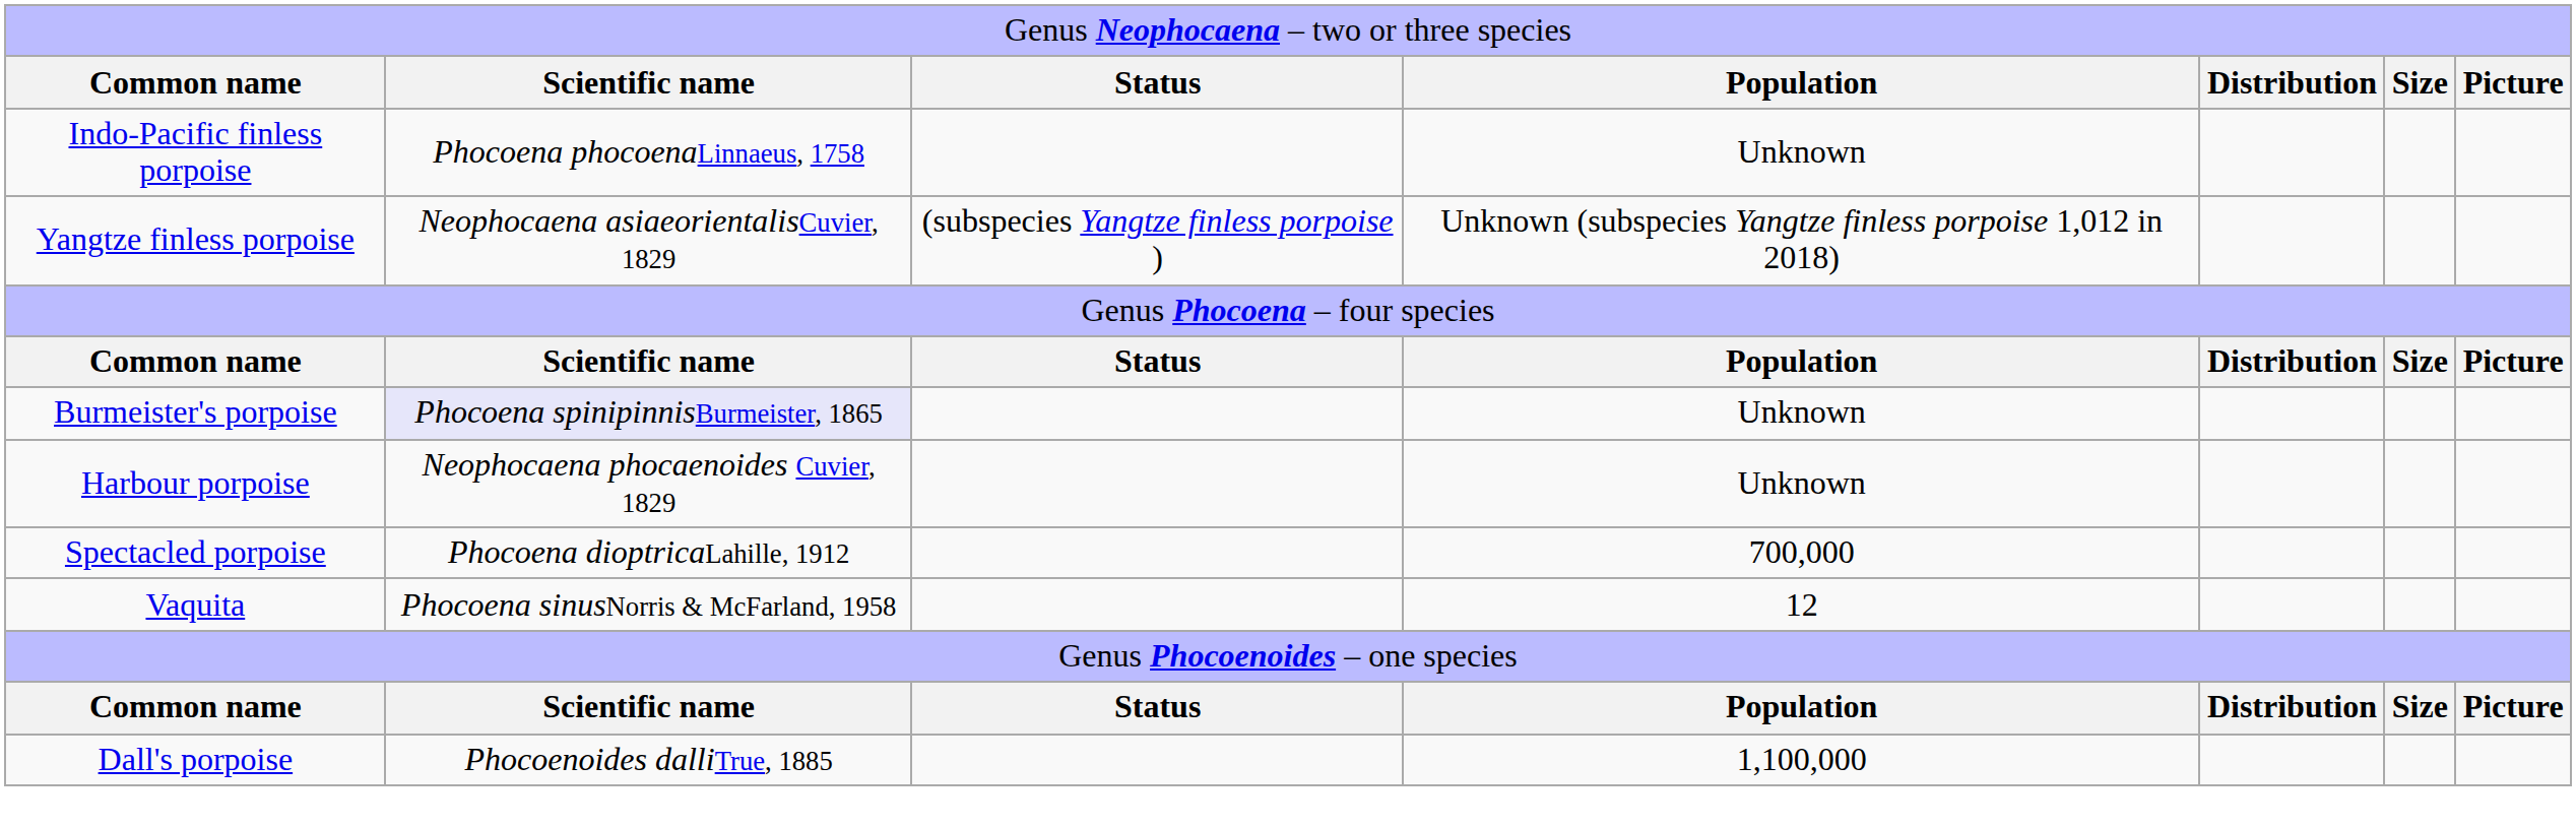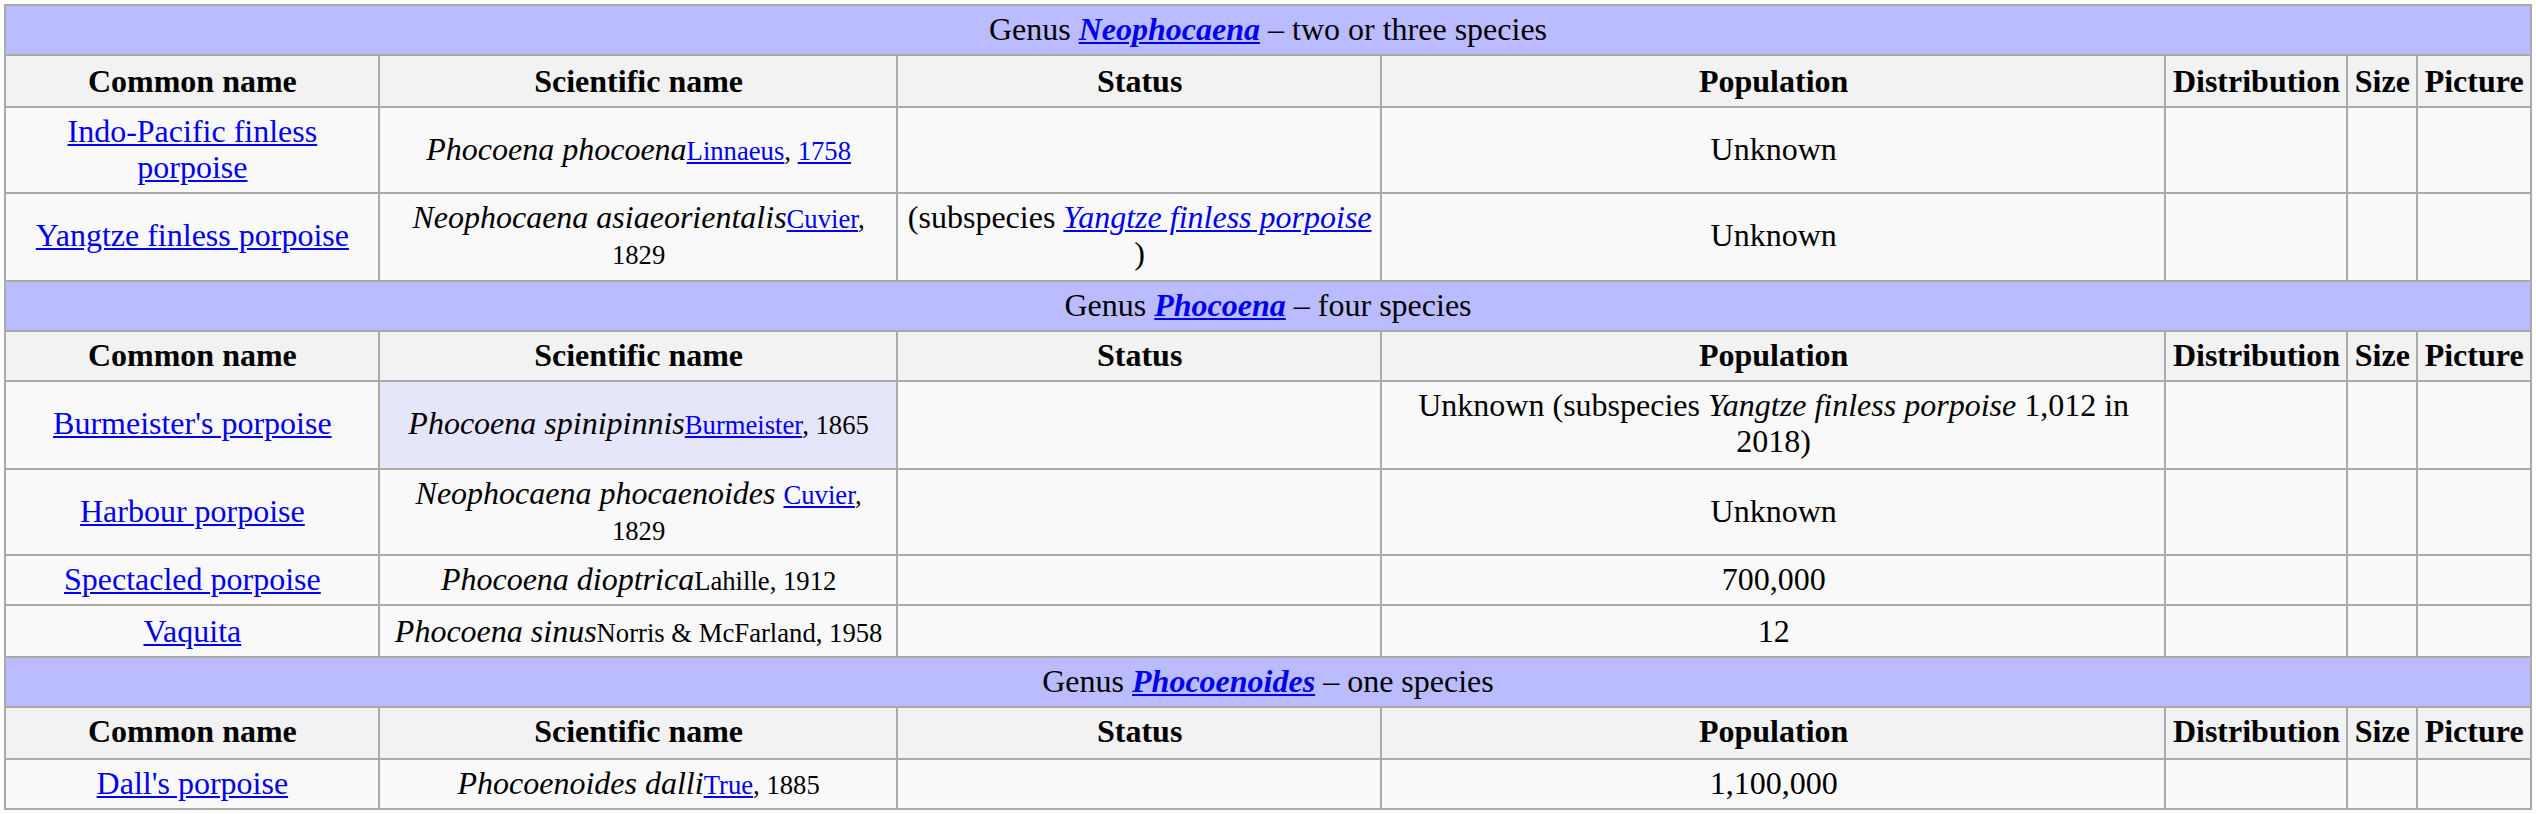 <table class="wikitable" style="width:100%;text-align:center">
 <tr>
 <td colspan="100%" align="center" bgcolor="#BBBBFF">Genus <strong><em><a href='#'>Neophocaena</a></em></strong> – two or three species</td>
 </tr>
 <tr>
 <th scope="col">Common name</th>
 <th scope="col">Scientific name</th>
 <th scope="col">Status</th>
 <th scope="col">Population</th>
 <th scope="col">Distribution</th>
 <th scope="col">Size</th>
 <th scope="col">Picture</th>
 </tr>
 <tr>
 <td><a href='#'>Indo-Pacific finless porpoise</a></td>
 <td><em>Phocoena phocoena</em><small><a href='#'>Linnaeus</a>, <a href='#'>1758</a></small></td>
 <td></td>
 <td>Unknown</td>
 <td></td>
 <td> </td>
 <td></td>
 </tr>
 <tr>
 <td><a href='#'>Yangtze finless porpoise</a></td>
 <td><em>Neophocaena asiaeorientalis</em><small><a href='#'>Cuvier</a>, 1829</small></td>
 <td> (subspecies <em><a href='#'>Yangtze finless porpoise</a></em> )</td>
-<td>Unknown (subspecies <em>Yangtze finless porpoise</em> 1,012 in 2018)</td>
+<td>Unknown</td>
 <td></td>
 <td></td>
 <td></td>
 </tr>
 <tr>
 <td colspan="100%" align="center" bgcolor="#BBBBFF">Genus <strong><em><a href='#'>Phocoena</a></em></strong> – four species</td>
 </tr>
 <tr>
 <th scope="col">Common name</th>
 <th scope="col">Scientific name</th>
 <th scope="col">Status</th>
 <th scope="col">Population</th>
 <th scope="col">Distribution</th>
 <th scope="col">Size</th>
 <th scope="col">Picture</th>
 </tr>
 <tr>
 <td><a href='#'>Burmeister's porpoise</a></td>
 <td style="background: lavender;"><em>Phocoena spinipinnis</em><small><a href='#'>Burmeister</a>, 1865</small></td>
 <td></td>
-<td>Unknown</td>
+<td>Unknown (subspecies <em>Yangtze finless porpoise</em> 1,012 in 2018)</td>
 <td></td>
 <td></td>
 <td></td>
 </tr>
 <tr>
 <td><a href='#'>Harbour porpoise</a></td>
 <td><em>Neophocaena phocaenoides</em> <small><a href='#'>Cuvier</a>, 1829</small></td>
 <td></td>
 <td>Unknown</td>
 <td></td>
 <td></td>
 <td></td>
 </tr>
 <tr>
 <td><a href='#'>Spectacled porpoise</a></td>
 <td><em>Phocoena dioptrica</em><small>Lahille, 1912</small></td>
 <td></td>
 <td>700,000</td>
 <td></td>
 <td></td>
 <td></td>
 </tr>
 <tr>
 <td><a href='#'>Vaquita</a></td>
 <td><em>Phocoena sinus</em><small>Norris & McFarland, 1958</small></td>
 <td></td>
 <td>12</td>
 <td></td>
 <td></td>
 <td></td>
 </tr>
 <tr>
 <td colspan="100%" align="center" bgcolor="#BBBBFF">Genus <strong><em><a href='#'>Phocoenoides</a></em></strong> – one species</td>
 </tr>
 <tr>
 <th scope="col">Common name</th>
 <th scope="col">Scientific name</th>
 <th scope="col">Status</th>
 <th scope="col">Population</th>
 <th scope="col">Distribution</th>
 <th scope="col">Size</th>
 <th scope="col">Picture</th>
 </tr>
 <tr>
 <td><a href='#'>Dall's porpoise</a></td>
 <td><em>Phocoenoides dalli</em><small><a href='#'>True</a>, 1885</small></td>
 <td></td>
 <td>1,100,000</td>
 <td></td>
 <td></td>
 <td></td>
 </tr>
 </table>
